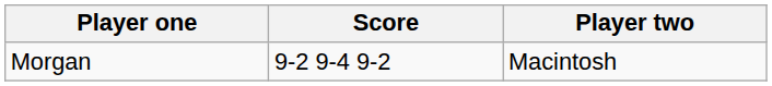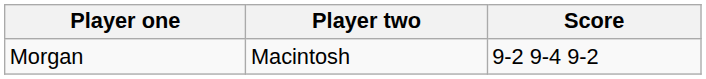 <table class="wikitable">
 <tr>
 <th width=170>Player one</th>
+<th width=170>Player two</th>
 <th width=150>Score</th>
-<th width=170>Player two</th>
 </tr>
 <tr>
 <td> Morgan</td>
+<td> Macintosh</td>
 <td>9-2 9-4 9-2</td>
-<td> Macintosh</td>
 </tr>
 </table>
